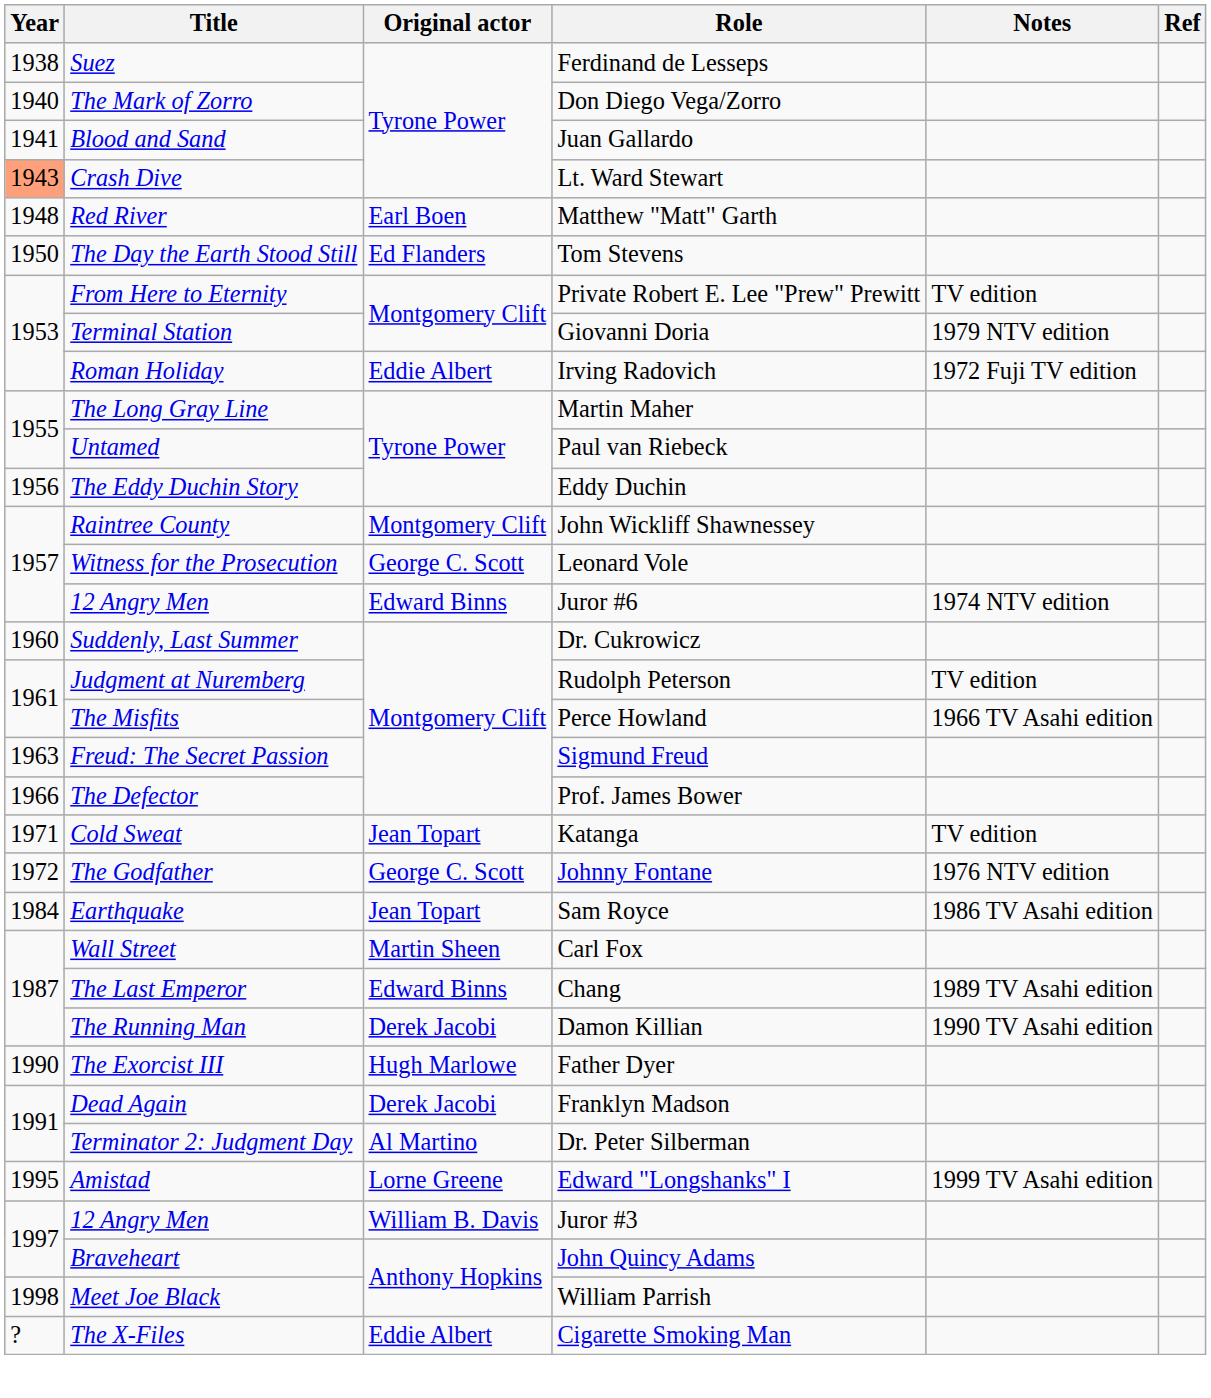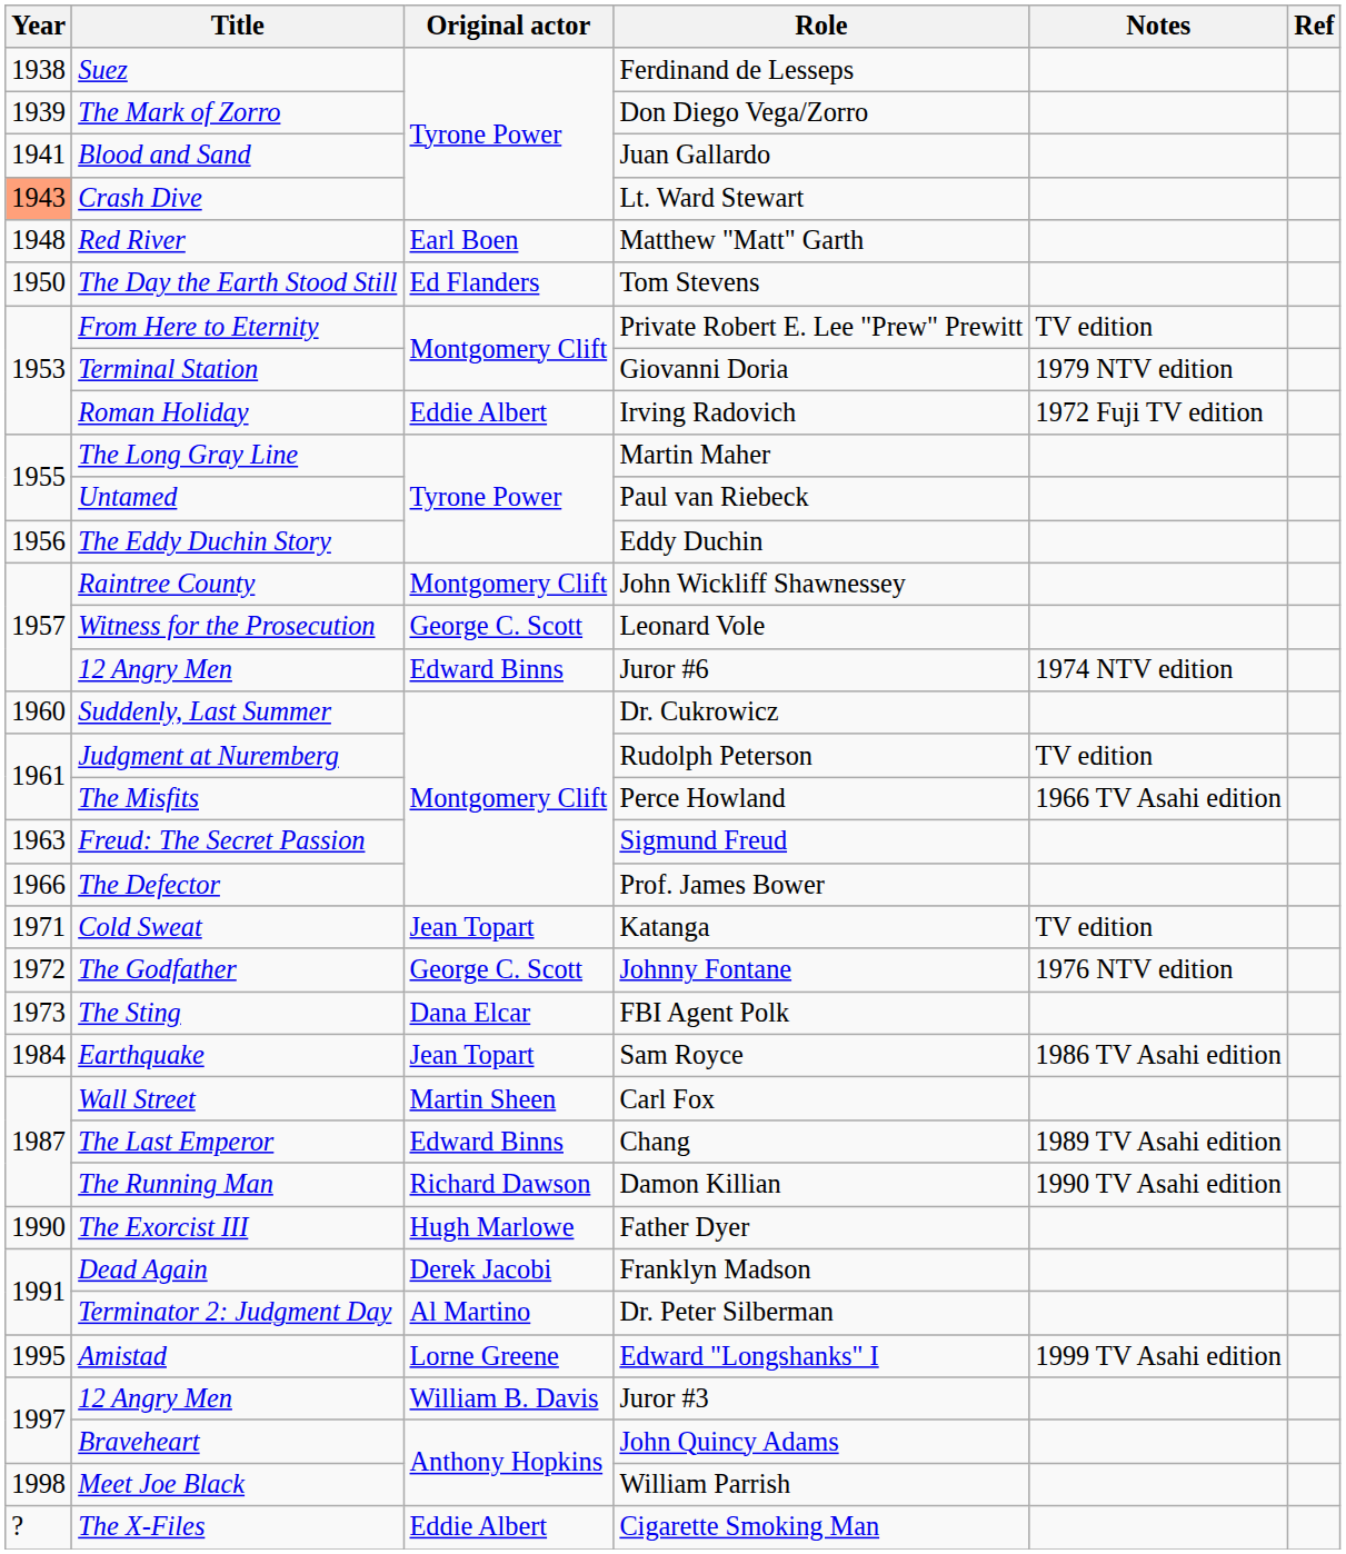 <table class="wikitable sortable">
 <tr>
 <th>Year</th>
 <th>Title</th>
 <th>Original actor</th>
 <th>Role</th>
 <th class="unsortable">Notes</th>
 <th class="unsortable">Ref</th>
 </tr>
 <tr>
 <td>1938</td>
 <td><em><a href='#'>Suez</a></em></td>
 <td rowspan="4"><a href='#'>Tyrone Power</a></td>
 <td>Ferdinand de Lesseps</td>
 <td></td>
 <td></td>
 </tr>
 <tr>
-<td>1940</td>
+<td>1939</td>
 <td><em><a href='#'>The Mark of Zorro</a></em></td>
 <td>Don Diego Vega/Zorro</td>
 <td></td>
 <td></td>
 </tr>
 <tr>
 <td>1941</td>
 <td><em><a href='#'>Blood and Sand</a></em></td>
 <td>Juan Gallardo</td>
 <td></td>
 <td></td>
 </tr>
 <tr>
 <td style="background: lightsalmon;">1943</td>
 <td><em><a href='#'>Crash Dive</a></em></td>
 <td>Lt. Ward Stewart</td>
 <td></td>
 <td></td>
 </tr>
 <tr>
 <td>1948</td>
 <td><em><a href='#'>Red River</a></em></td>
 <td><a href='#'>Earl Boen</a></td>
 <td>Matthew "Matt" Garth</td>
 <td></td>
 <td></td>
 </tr>
 <tr>
 <td>1950</td>
 <td><em><a href='#'>The Day the Earth Stood Still</a></em></td>
 <td><a href='#'>Ed Flanders</a></td>
 <td>Tom Stevens</td>
 <td></td>
 <td></td>
 </tr>
 <tr>
 <td rowspan="3">1953</td>
 <td><em><a href='#'>From Here to Eternity</a></em></td>
 <td rowspan="2"><a href='#'>Montgomery Clift</a></td>
 <td>Private Robert E. Lee "Prew" Prewitt</td>
 <td>TV edition</td>
 <td></td>
 </tr>
 <tr>
 <td><em><a href='#'>Terminal Station</a></em></td>
 <td>Giovanni Doria</td>
 <td>1979 NTV edition</td>
 <td></td>
 </tr>
 <tr>
 <td><em><a href='#'>Roman Holiday</a></em></td>
 <td><a href='#'>Eddie Albert</a></td>
 <td>Irving Radovich</td>
 <td>1972 Fuji TV edition</td>
 <td></td>
 </tr>
 <tr>
 <td rowspan="2">1955</td>
 <td><em><a href='#'>The Long Gray Line</a></em></td>
 <td rowspan="3"><a href='#'>Tyrone Power</a></td>
 <td>Martin Maher</td>
 <td></td>
 <td></td>
 </tr>
 <tr>
 <td><em><a href='#'>Untamed</a></em></td>
 <td>Paul van Riebeck</td>
 <td></td>
 <td></td>
 </tr>
 <tr>
 <td>1956</td>
 <td><em><a href='#'>The Eddy Duchin Story</a></em></td>
 <td>Eddy Duchin</td>
 <td></td>
 <td></td>
 </tr>
 <tr>
 <td rowspan="3">1957</td>
 <td><em><a href='#'>Raintree County</a></em></td>
 <td><a href='#'>Montgomery Clift</a></td>
 <td>John Wickliff Shawnessey</td>
 <td></td>
 <td></td>
 </tr>
 <tr>
 <td><em><a href='#'>Witness for the Prosecution</a></em></td>
 <td><a href='#'>George C. Scott</a></td>
 <td>Leonard Vole</td>
 <td></td>
 <td></td>
 </tr>
 <tr>
 <td><em><a href='#'>12 Angry Men</a></em></td>
 <td><a href='#'>Edward Binns</a></td>
 <td>Juror #6</td>
 <td>1974 NTV edition</td>
 <td></td>
 </tr>
 <tr>
 <td>1960</td>
 <td><em><a href='#'>Suddenly, Last Summer</a></em></td>
 <td rowspan="5"><a href='#'>Montgomery Clift</a></td>
 <td>Dr. Cukrowicz</td>
 <td></td>
 <td></td>
 </tr>
 <tr>
 <td rowspan="2">1961</td>
 <td><em><a href='#'>Judgment at Nuremberg</a></em></td>
 <td>Rudolph Peterson</td>
 <td>TV edition</td>
 <td></td>
 </tr>
 <tr>
 <td><em><a href='#'>The Misfits</a></em></td>
 <td>Perce Howland</td>
 <td>1966 TV Asahi edition</td>
 <td></td>
 </tr>
 <tr>
 <td>1963</td>
 <td><em><a href='#'>Freud: The Secret Passion</a></em></td>
 <td><a href='#'>Sigmund Freud</a></td>
 <td></td>
 <td></td>
 </tr>
 <tr>
 <td>1966</td>
 <td><em><a href='#'>The Defector</a></em></td>
 <td>Prof. James Bower</td>
 <td></td>
 <td></td>
 </tr>
 <tr>
 <td>1971</td>
 <td><em><a href='#'>Cold Sweat</a></em></td>
 <td><a href='#'>Jean Topart</a></td>
 <td>Katanga</td>
 <td>TV edition</td>
 <td></td>
 </tr>
 <tr>
 <td>1972</td>
 <td><em><a href='#'>The Godfather</a></em></td>
 <td><a href='#'>George C. Scott</a></td>
 <td><a href='#'>Johnny Fontane</a></td>
 <td>1976 NTV edition</td>
 <td></td>
 </tr>
 <tr>
+<td>1973</td>
+<td><em><a href='#'>The Sting</a></em></td>
+<td><a href='#'>Dana Elcar</a></td>
+<td>FBI Agent Polk</td>
+<td></td>
+<td></td>
+</tr>
+<tr>
 <td>1984</td>
 <td><em><a href='#'>Earthquake</a></em></td>
 <td><a href='#'>Jean Topart</a></td>
 <td>Sam Royce</td>
 <td>1986 TV Asahi edition</td>
 <td></td>
 </tr>
 <tr>
 <td rowspan="3">1987</td>
 <td><em><a href='#'>Wall Street</a></em></td>
 <td><a href='#'>Martin Sheen</a></td>
 <td>Carl Fox</td>
 <td></td>
 <td></td>
 </tr>
 <tr>
 <td><em><a href='#'>The Last Emperor</a></em></td>
 <td><a href='#'>Edward Binns</a></td>
 <td>Chang</td>
 <td>1989 TV Asahi edition</td>
 <td></td>
 </tr>
 <tr>
 <td><em><a href='#'>The Running Man</a></em></td>
-<td><a href='#'>Derek Jacobi</a></td>
+<td><a href='#'>Richard Dawson</a></td>
 <td>Damon Killian</td>
 <td>1990 TV Asahi edition</td>
 <td></td>
 </tr>
 <tr>
 <td>1990</td>
 <td><em><a href='#'>The Exorcist III</a></em></td>
 <td><a href='#'>Hugh Marlowe</a></td>
 <td>Father Dyer</td>
 <td></td>
 <td></td>
 </tr>
 <tr>
 <td rowspan="2">1991</td>
 <td><em><a href='#'>Dead Again</a></em></td>
 <td><a href='#'>Derek Jacobi</a></td>
 <td>Franklyn Madson</td>
 <td></td>
 <td></td>
 </tr>
 <tr>
 <td><em><a href='#'>Terminator 2: Judgment Day</a></em></td>
 <td><a href='#'>Al Martino</a></td>
 <td>Dr. Peter Silberman</td>
 <td></td>
 <td></td>
 </tr>
 <tr>
 <td>1995</td>
 <td><em><a href='#'>Amistad</a></em></td>
 <td><a href='#'>Lorne Greene</a></td>
 <td><a href='#'>Edward "Longshanks" I</a></td>
 <td>1999 TV Asahi edition</td>
 <td></td>
 </tr>
 <tr>
 <td rowspan="2">1997</td>
 <td><em><a href='#'>12 Angry Men</a></em></td>
 <td><a href='#'>William B. Davis</a></td>
 <td>Juror #3</td>
 <td></td>
 <td></td>
 </tr>
 <tr>
 <td><em><a href='#'>Braveheart</a></em></td>
 <td rowspan="2"><a href='#'>Anthony Hopkins</a></td>
 <td><a href='#'>John Quincy Adams</a></td>
 <td></td>
 <td></td>
 </tr>
 <tr>
 <td>1998</td>
 <td><em><a href='#'>Meet Joe Black</a></em></td>
 <td>William Parrish</td>
 <td></td>
 <td></td>
 </tr>
 <tr>
 <td>?</td>
 <td><em><a href='#'>The X-Files</a></em></td>
 <td><a href='#'>Eddie Albert</a></td>
 <td><a href='#'>Cigarette Smoking Man</a></td>
 <td></td>
 <td></td>
 </tr>
 </table>
